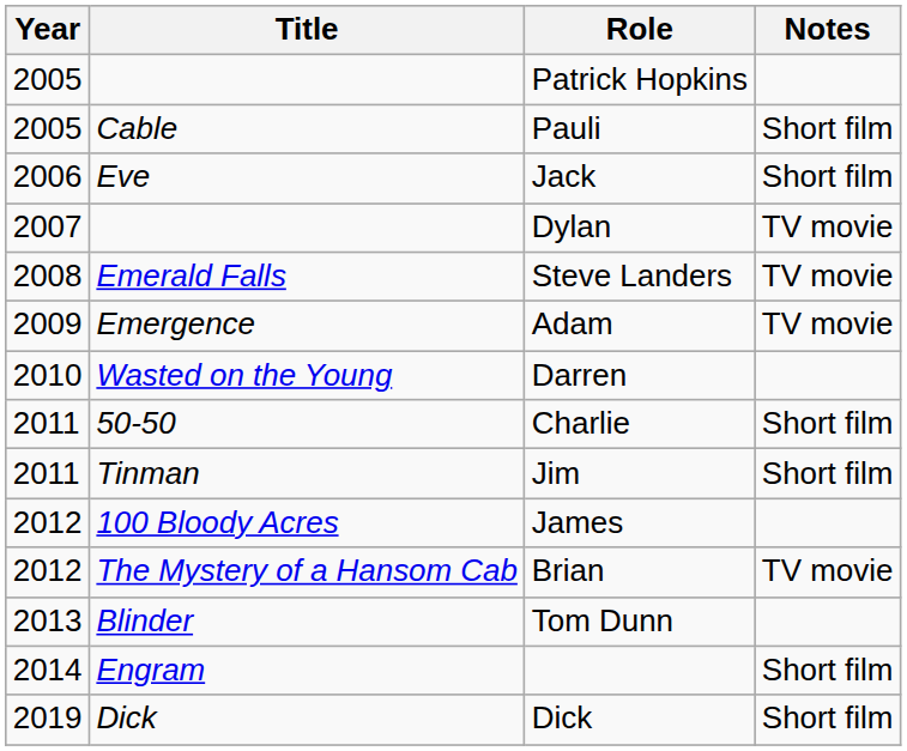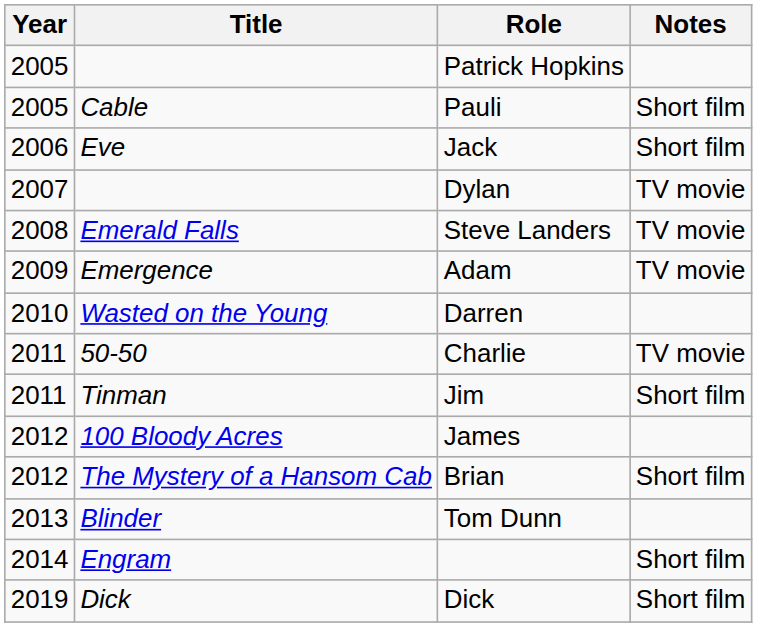 <table class="wikitable sortable">
 <tr>
 <th>Year</th>
 <th>Title</th>
 <th>Role</th>
 <th class="unsortable">Notes</th>
 </tr>
 <tr>
 <td>2005</td>
 <td><em></em></td>
 <td>Patrick Hopkins</td>
 <td></td>
 </tr>
 <tr>
 <td>2005</td>
 <td><em>Cable</em></td>
 <td>Pauli</td>
 <td>Short film</td>
 </tr>
 <tr>
 <td>2006</td>
 <td><em>Eve</em></td>
 <td>Jack</td>
 <td>Short film</td>
 </tr>
 <tr>
 <td>2007</td>
 <td><em></em></td>
 <td>Dylan</td>
 <td>TV movie</td>
 </tr>
 <tr>
 <td>2008</td>
 <td><em><a href='#'>Emerald Falls</a></em></td>
 <td>Steve Landers</td>
 <td>TV movie</td>
 </tr>
 <tr>
 <td>2009</td>
 <td><em>Emergence</em></td>
 <td>Adam</td>
 <td>TV movie</td>
 </tr>
 <tr>
 <td>2010</td>
 <td><em><a href='#'>Wasted on the Young</a></em></td>
 <td>Darren</td>
 <td></td>
 </tr>
 <tr>
 <td>2011</td>
 <td><em>50-50</em></td>
 <td>Charlie</td>
-<td>Short film</td>
+<td>TV movie</td>
 </tr>
 <tr>
 <td>2011</td>
 <td><em>Tinman</em></td>
 <td>Jim</td>
 <td>Short film</td>
 </tr>
 <tr>
 <td>2012</td>
 <td><em><a href='#'>100 Bloody Acres</a></em></td>
 <td>James</td>
 <td></td>
 </tr>
 <tr>
 <td>2012</td>
 <td><em><a href='#'>The Mystery of a Hansom Cab</a></em></td>
 <td>Brian</td>
-<td>TV movie</td>
+<td>Short film</td>
 </tr>
 <tr>
 <td>2013</td>
 <td><em><a href='#'>Blinder</a></em></td>
 <td>Tom Dunn</td>
 <td></td>
 </tr>
 <tr>
 <td>2014</td>
 <td><em><a href='#'>Engram</a></em></td>
 <td></td>
 <td>Short film</td>
 </tr>
 <tr>
 <td>2019</td>
 <td><em>Dick</em></td>
 <td>Dick</td>
 <td>Short film</td>
 </tr>
 </table>
